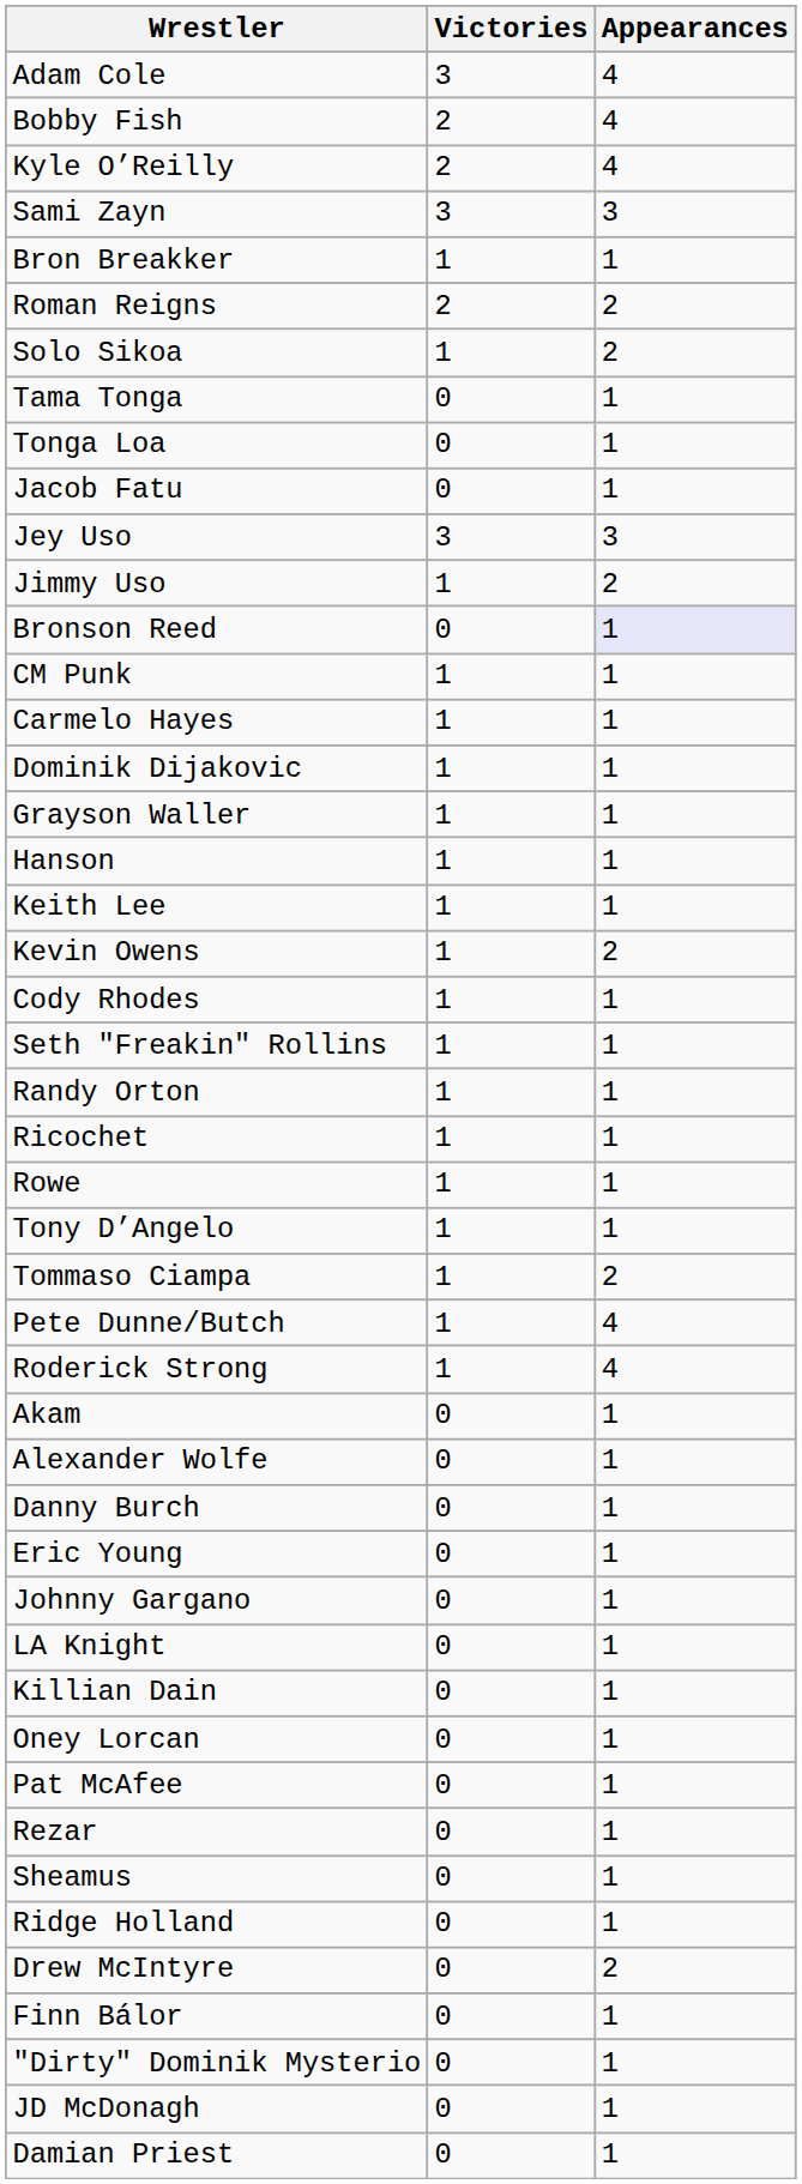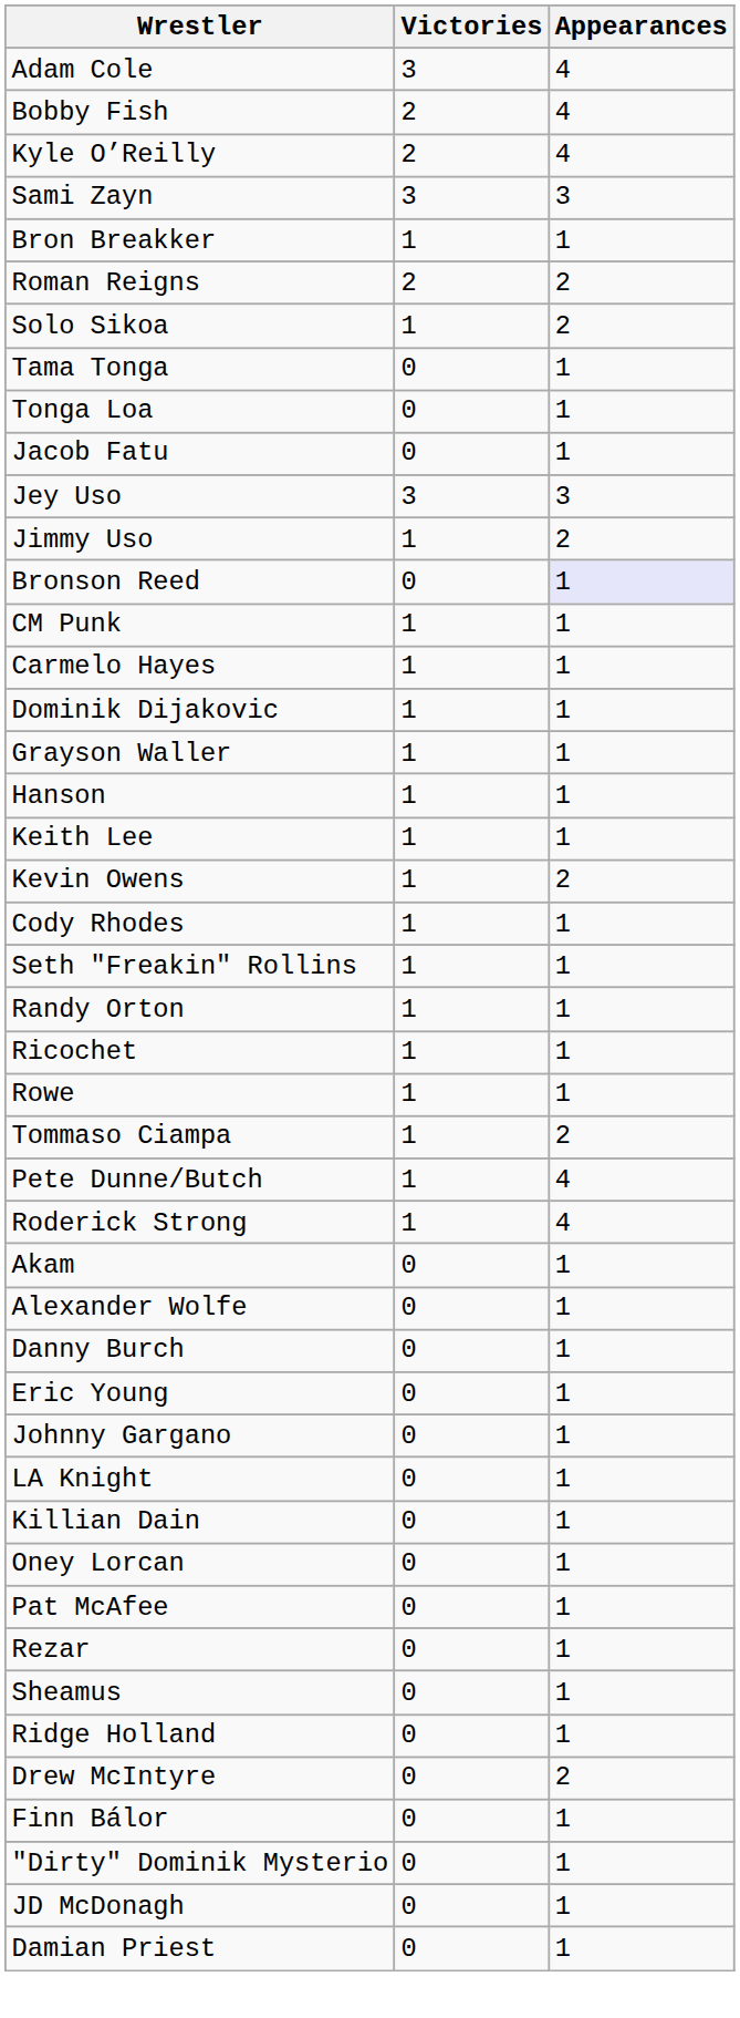 <table class="wikitable sortable">
 <tr>
 <th>Wrestler</th>
 <th>Victories</th>
 <th>Appearances</th>
 </tr>
 <tr>
 <td>Adam Cole</td>
 <td>3</td>
 <td>4</td>
 </tr>
 <tr>
 <td>Bobby Fish</td>
 <td>2</td>
 <td>4</td>
 </tr>
 <tr>
 <td>Kyle O’Reilly</td>
 <td>2</td>
 <td>4</td>
 </tr>
 <tr>
 <td>Sami Zayn</td>
 <td>3</td>
 <td>3</td>
 </tr>
 <tr>
 <td>Bron Breakker</td>
 <td>1</td>
 <td>1</td>
 </tr>
 <tr>
 <td>Roman Reigns</td>
 <td>2</td>
 <td>2</td>
 </tr>
 <tr>
 <td>Solo Sikoa</td>
 <td>1</td>
 <td>2</td>
 </tr>
 <tr>
 <td>Tama Tonga</td>
 <td>0</td>
 <td>1</td>
 </tr>
 <tr>
 <td>Tonga Loa</td>
 <td>0</td>
 <td>1</td>
 </tr>
 <tr>
 <td>Jacob Fatu</td>
 <td>0</td>
 <td>1</td>
 </tr>
 <tr>
 <td>Jey Uso</td>
 <td>3</td>
 <td>3</td>
 </tr>
 <tr>
 <td>Jimmy Uso</td>
 <td>1</td>
 <td>2</td>
 </tr>
 <tr>
 <td>Bronson Reed</td>
 <td>0</td>
 <td style="background: lavender;">1</td>
 </tr>
 <tr>
 <td>CM Punk</td>
 <td>1</td>
 <td>1</td>
 </tr>
 <tr>
 <td>Carmelo Hayes</td>
 <td>1</td>
 <td>1</td>
 </tr>
 <tr>
 <td>Dominik Dijakovic</td>
 <td>1</td>
 <td>1</td>
 </tr>
 <tr>
 <td>Grayson Waller</td>
 <td>1</td>
 <td>1</td>
 </tr>
 <tr>
 <td>Hanson</td>
 <td>1</td>
 <td>1</td>
 </tr>
 <tr>
 <td>Keith Lee</td>
 <td>1</td>
 <td>1</td>
 </tr>
 <tr>
 <td>Kevin Owens</td>
 <td>1</td>
 <td>2</td>
 </tr>
 <tr>
 <td>Cody Rhodes</td>
 <td>1</td>
 <td>1</td>
 </tr>
 <tr>
 <td>Seth "Freakin" Rollins</td>
 <td>1</td>
 <td>1</td>
 </tr>
 <tr>
 <td>Randy Orton</td>
 <td>1</td>
 <td>1</td>
 </tr>
 <tr>
 <td>Ricochet</td>
 <td>1</td>
 <td>1</td>
 </tr>
 <tr>
 <td>Rowe</td>
 <td>1</td>
 <td>1</td>
 </tr>
 <tr>
-<td>Tony D’Angelo</td>
-<td>1</td>
-<td>1</td>
-</tr>
-<tr>
 <td>Tommaso Ciampa</td>
 <td>1</td>
 <td>2</td>
 </tr>
 <tr>
 <td>Pete Dunne/Butch</td>
 <td>1</td>
 <td>4</td>
 </tr>
 <tr>
 <td>Roderick Strong</td>
 <td>1</td>
 <td>4</td>
 </tr>
 <tr>
 <td>Akam</td>
 <td>0</td>
 <td>1</td>
 </tr>
 <tr>
 <td>Alexander Wolfe</td>
 <td>0</td>
 <td>1</td>
 </tr>
 <tr>
 <td>Danny Burch</td>
 <td>0</td>
 <td>1</td>
 </tr>
 <tr>
 <td>Eric Young</td>
 <td>0</td>
 <td>1</td>
 </tr>
 <tr>
 <td>Johnny Gargano</td>
 <td>0</td>
 <td>1</td>
 </tr>
 <tr>
 <td>LA Knight</td>
 <td>0</td>
 <td>1</td>
 </tr>
 <tr>
 <td>Killian Dain</td>
 <td>0</td>
 <td>1</td>
 </tr>
 <tr>
 <td>Oney Lorcan</td>
 <td>0</td>
 <td>1</td>
 </tr>
 <tr>
 <td>Pat McAfee</td>
 <td>0</td>
 <td>1</td>
 </tr>
 <tr>
 <td>Rezar</td>
 <td>0</td>
 <td>1</td>
 </tr>
 <tr>
 <td>Sheamus</td>
 <td>0</td>
 <td>1</td>
 </tr>
 <tr>
 <td>Ridge Holland</td>
 <td>0</td>
 <td>1</td>
 </tr>
 <tr>
 <td>Drew McIntyre</td>
 <td>0</td>
 <td>2</td>
 </tr>
 <tr>
 <td>Finn Bálor</td>
 <td>0</td>
 <td>1</td>
 </tr>
 <tr>
 <td>"Dirty" Dominik Mysterio</td>
 <td>0</td>
 <td>1</td>
 </tr>
 <tr>
 <td>JD McDonagh</td>
 <td>0</td>
 <td>1</td>
 </tr>
 <tr>
 <td>Damian Priest</td>
 <td>0</td>
 <td>1</td>
 </tr>
 </table>
